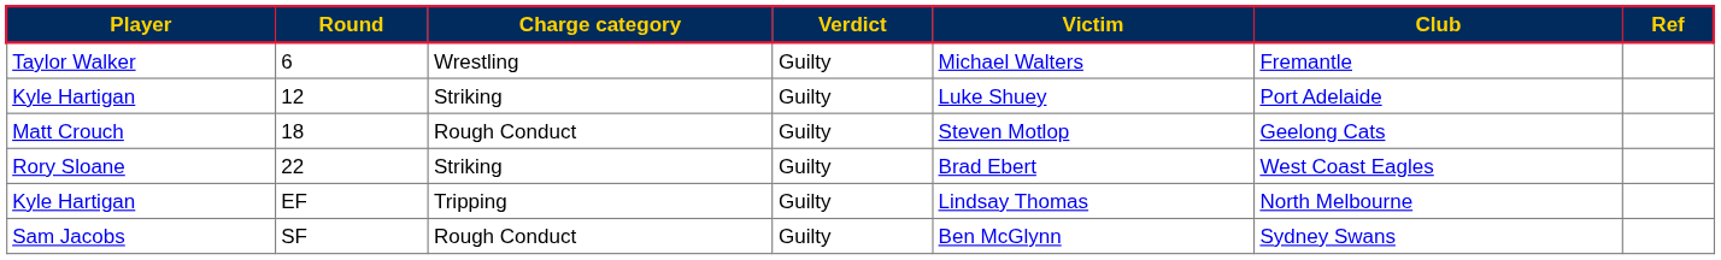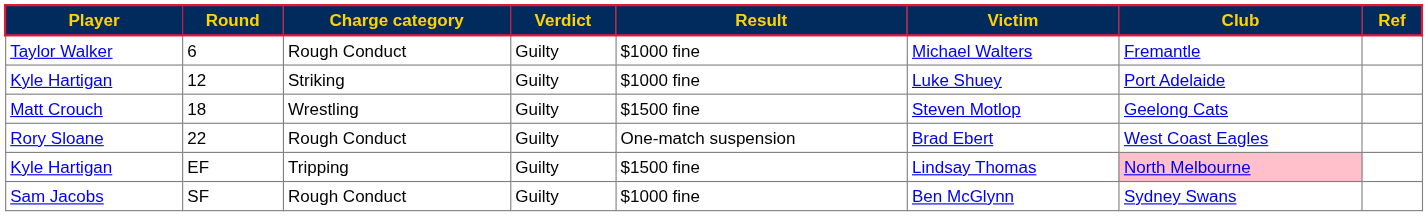 <table border="1" cellpadding="4" cellspacing="0"  style="text-align:centre; font-size:95%; border-collapse:collapse; width:80%;">
 <tr style="background:#002B5C; color: #FFD200; border: solid #E21937 2px;">
 <th><span>Player</span></th>
 <th><span>Round</span></th>
 <th><span>Charge category</span></th>
 <th><span>Verdict</span></th>
+<th><span>Result</span></th>
 <th><span>Victim</span></th>
 <th><span>Club</span></th>
 <th><span>Ref</span></th>
 </tr>
 <tr>
 <td><a href='#'>Taylor Walker</a></td>
 <td>6</td>
-<td>Wrestling</td>
+<td>Rough Conduct</td>
 <td>Guilty</td>
+<td>$1000 fine</td>
 <td><a href='#'>Michael Walters</a></td>
 <td><a href='#'>Fremantle</a></td>
 <td></td>
 </tr>
 <tr>
 <td><a href='#'>Kyle Hartigan</a></td>
 <td>12</td>
 <td>Striking</td>
 <td>Guilty</td>
+<td>$1000 fine</td>
 <td><a href='#'>Luke Shuey</a></td>
 <td><a href='#'>Port Adelaide</a></td>
 <td></td>
 </tr>
 <tr>
 <td><a href='#'>Matt Crouch</a></td>
 <td>18</td>
-<td>Rough Conduct</td>
+<td>Wrestling</td>
 <td>Guilty</td>
+<td>$1500 fine</td>
 <td><a href='#'>Steven Motlop</a></td>
 <td><a href='#'>Geelong Cats</a></td>
 <td></td>
 </tr>
 <tr>
 <td><a href='#'>Rory Sloane</a></td>
 <td>22</td>
-<td>Striking</td>
+<td>Rough Conduct</td>
 <td>Guilty</td>
+<td>One-match suspension</td>
 <td><a href='#'>Brad Ebert</a></td>
 <td><a href='#'>West Coast Eagles</a></td>
 <td></td>
 </tr>
 <tr>
 <td><a href='#'>Kyle Hartigan</a></td>
 <td>EF</td>
 <td>Tripping</td>
 <td>Guilty</td>
+<td>$1500 fine</td>
 <td><a href='#'>Lindsay Thomas</a></td>
-<td><a href='#'>North Melbourne</a></td>
+<td style="background: pink;"><a href='#'>North Melbourne</a></td>
 <td></td>
 </tr>
 <tr>
 <td><a href='#'>Sam Jacobs</a></td>
 <td>SF</td>
 <td>Rough Conduct</td>
 <td>Guilty</td>
+<td>$1000 fine</td>
 <td><a href='#'>Ben McGlynn</a></td>
 <td><a href='#'>Sydney Swans</a></td>
 <td></td>
 </tr>
 </table>
